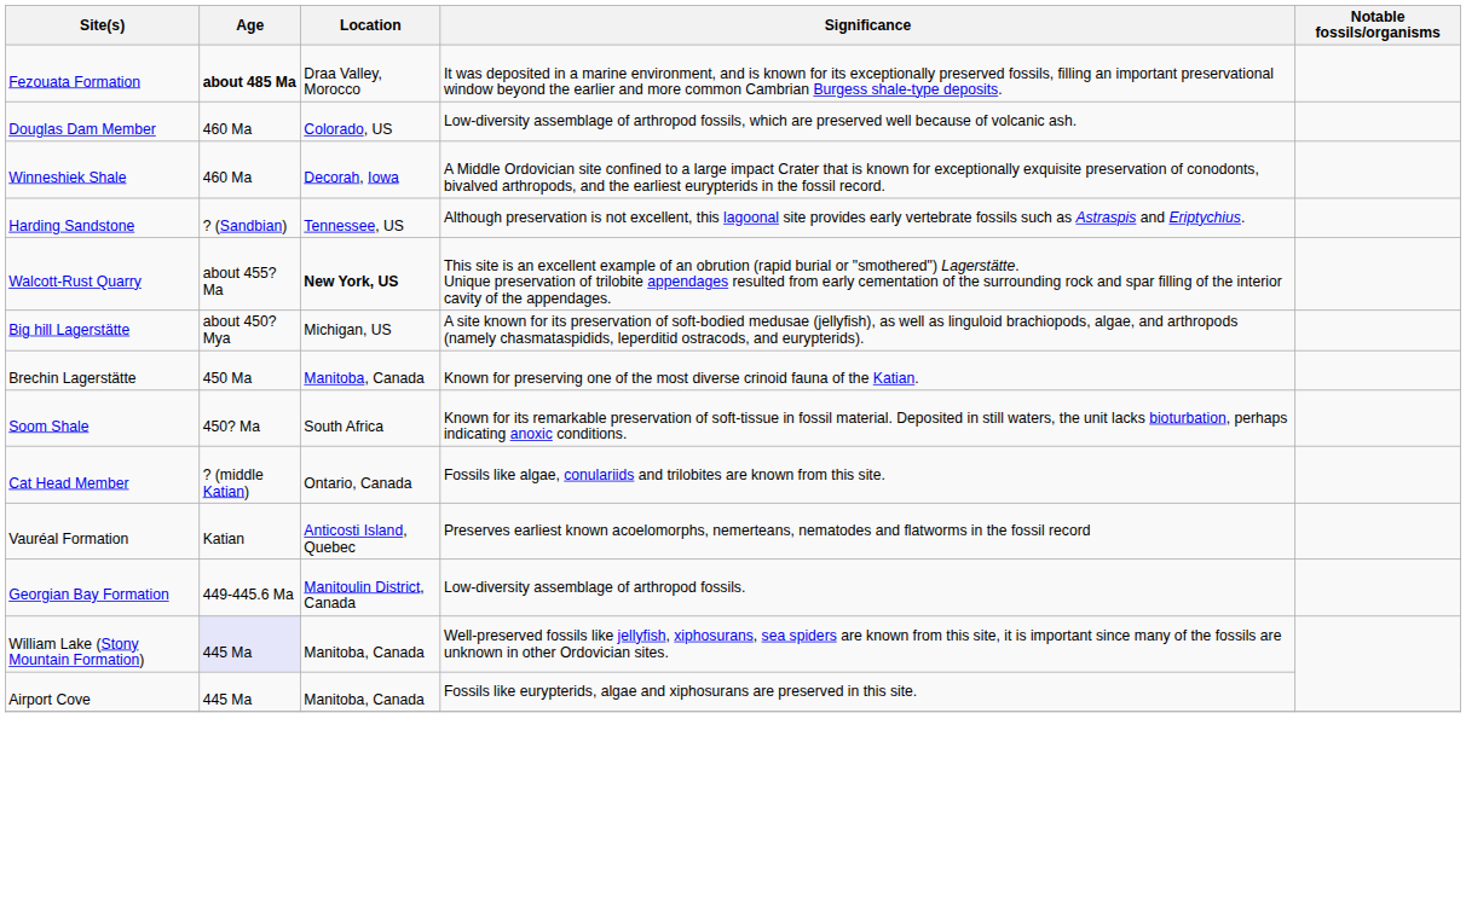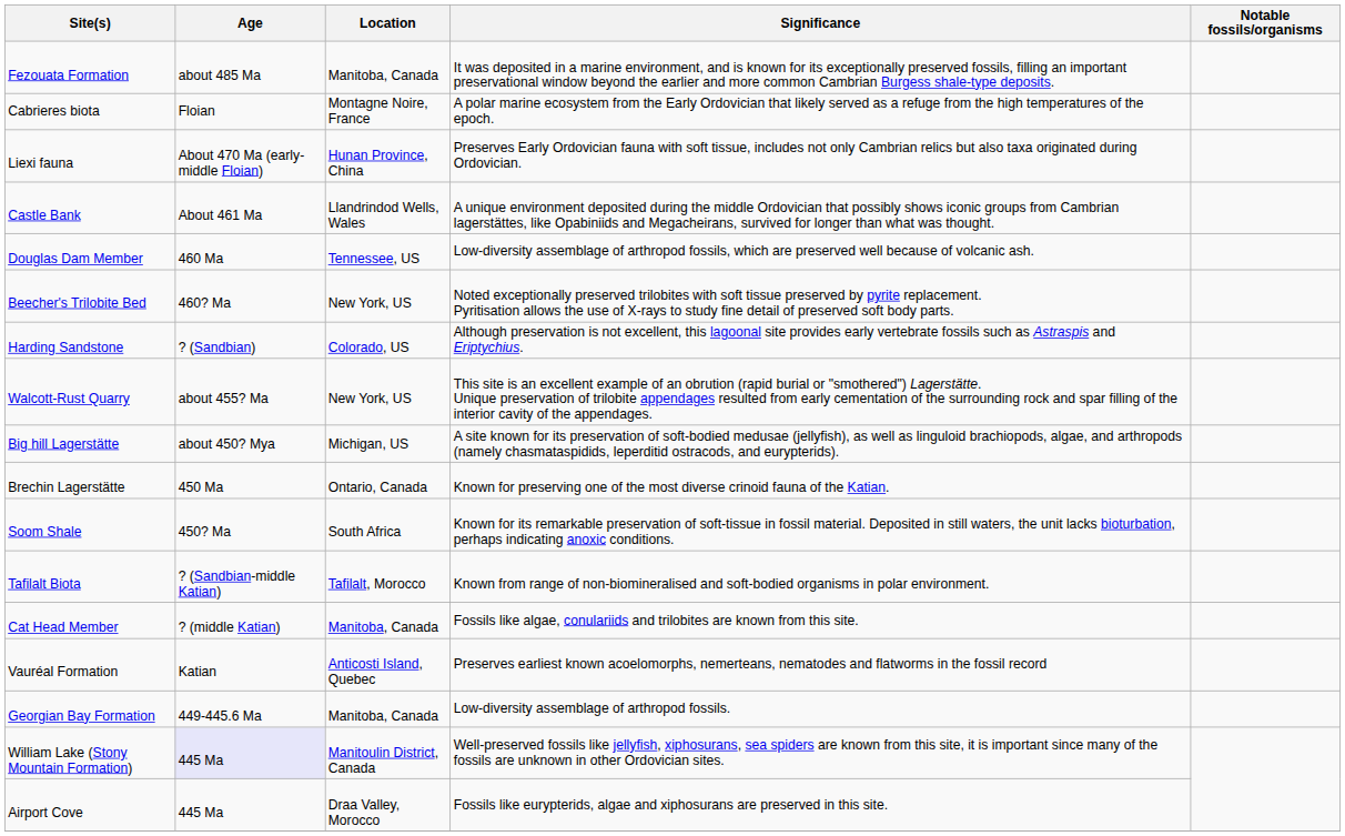 <table class="wikitable" align="center" width="100%">
 <tr>
 <th>Site(s)</th>
 <th>Age</th>
 <th>Location</th>
 <th>Significance</th>
 <th>Notable fossils/organisms</th>
 </tr>
 <tr>
 <td><br><a href='#'>Fezouata Formation</a></td>
-<td><strong><br>about 485 Ma</strong></td>
-<td><br>Draa Valley, Morocco</td>
+<td><br>about 485 Ma</td>
+<td><br>Manitoba, Canada</td>
 <td><br>It was deposited in a marine environment, and is known for its exceptionally preserved fossils, filling an important preservational window beyond the earlier and more common Cambrian <a href='#'>Burgess shale-type deposits</a>.</td>
+<td><br></td>
+</tr>
+<tr>
+<td>Cabrieres biota</td>
+<td>Floian</td>
+<td>Montagne Noire, France</td>
+<td>A polar marine ecosystem from the Early Ordovician that likely served as a refuge from the high temperatures of the epoch.</td>
+<td></td>
+</tr>
+<tr>
+<td><br>Liexi fauna</td>
+<td><br>About 470 Ma (early-middle <a href='#'>Floian</a>)</td>
+<td><br><a href='#'>Hunan Province</a>, China</td>
+<td>Preserves Early Ordovician fauna with soft tissue, includes not only Cambrian relics but also taxa originated during Ordovician.</td>
+<td></td>
+</tr>
+<tr>
+<td><br><a href='#'>Castle Bank</a></td>
+<td><br>About 461 Ma</td>
+<td><br>Llandrindod Wells, Wales</td>
+<td><br>A unique environment deposited during the middle Ordovician that possibly shows iconic groups from Cambrian lagerstättes, like Opabiniids and Megacheirans, survived for longer than what was thought.</td>
 <td><br></td>
 </tr>
 <tr>
 <td><br><a href='#'>Douglas Dam Member</a></td>
 <td><br>460 Ma</td>
-<td><br><a href='#'>Colorado</a>, US</td>
+<td><br><a href='#'>Tennessee</a>, US</td>
 <td>Low-diversity assemblage of arthropod fossils, which are preserved well because of volcanic ash.</td>
 <td><br></td>
 </tr>
 <tr>
-<td><br><a href='#'>Winneshiek Shale</a></td>
-<td><br>460 Ma</td>
-<td><br><a href='#'>Decorah</a>, <a href='#'>Iowa</a></td>
-<td><br>A Middle Ordovician site confined to a large impact Crater that is known for exceptionally exquisite preservation of conodonts, bivalved arthropods, and the earliest eurypterids in the fossil record.</td>
-<td></td>
+<td><br><a href='#'>Beecher's Trilobite Bed</a></td>
+<td><br>460? Ma</td>
+<td><br>New York, US</td>
+<td><br>Noted exceptionally preserved trilobites with soft tissue preserved by <a href='#'>pyrite</a> replacement.<br> Pyritisation allows the use of X-rays to study fine detail of preserved soft body parts.</td>
+<td><br></td>
 </tr>
 <tr>
 <td><br><a href='#'>Harding Sandstone</a></td>
 <td><br>? (<a href='#'>Sandbian</a>)</td>
-<td><br><a href='#'>Tennessee</a>, US</td>
+<td><br><a href='#'>Colorado</a>, US</td>
 <td>Although preservation is not excellent, this <a href='#'>lagoonal</a> site provides early vertebrate fossils such as <em><a href='#'>Astraspis</a></em> and <em><a href='#'>Eriptychius</a></em>.</td>
 <td><br></td>
 </tr>
 <tr>
 <td><br><a href='#'>Walcott-Rust Quarry</a></td>
 <td><br>about 455? Ma</td>
-<td><strong><br>New York, US</strong></td>
+<td><br>New York, US</td>
 <td><br>This site is an excellent example of an obrution (rapid burial or "smothered") <em>Lagerstätte</em>.<br> Unique preservation of trilobite <a href='#'>appendages</a> resulted from early cementation of the surrounding rock and spar filling of the interior cavity of the appendages.</td>
 <td><br></td>
 </tr>
 <tr>
 <td><a href='#'>Big hill Lagerstätte</a></td>
 <td>about 450? Mya</td>
 <td>Michigan, US</td>
 <td>A site known for its preservation of soft-bodied medusae (jellyfish), as well as linguloid brachiopods, algae, and arthropods (namely chasmataspidids, leperditid ostracods, and eurypterids).</td>
 <td></td>
 </tr>
 <tr>
 <td><br>Brechin Lagerstätte</td>
 <td><br>450 Ma</td>
-<td><br><a href='#'>Manitoba</a>, Canada</td>
+<td><br>Ontario, Canada</td>
 <td><br>Known for preserving one of the most diverse crinoid fauna of the <a href='#'>Katian</a>.</td>
 <td></td>
 </tr>
 <tr>
 <td><br><a href='#'>Soom Shale</a></td>
 <td><br>450? Ma</td>
 <td><br>South Africa</td>
 <td><br>Known for its remarkable preservation of soft-tissue in fossil material. Deposited in still waters, the unit lacks <a href='#'>bioturbation</a>, perhaps indicating <a href='#'>anoxic</a> conditions.</td>
 <td><br></td>
 </tr>
 <tr>
+<td><br><a href='#'>Tafilalt Biota</a></td>
+<td><br>? (<a href='#'>Sandbian</a>-middle <a href='#'>Katian</a>)</td>
+<td><br><a href='#'>Tafilalt</a>, Morocco</td>
+<td><br>Known from range of non-biomineralised and soft-bodied organisms in polar environment.</td>
+<td><br></td>
+</tr>
+<tr>
 <td><br><a href='#'>Cat Head Member</a></td>
 <td><br>? (middle <a href='#'>Katian</a>)</td>
-<td><br>Ontario, Canada</td>
+<td><br><a href='#'>Manitoba</a>, Canada</td>
 <td>Fossils like algae, <a href='#'>conulariids</a> and trilobites are known from this site.</td>
 <td></td>
 </tr>
 <tr>
 <td><br>Vauréal Formation</td>
 <td><br>Katian</td>
 <td><br><a href='#'>Anticosti Island</a>, Quebec</td>
 <td>Preserves earliest known acoelomorphs, nemerteans, nematodes and flatworms in the fossil record</td>
 <td></td>
 </tr>
 <tr>
 <td><br><a href='#'>Georgian Bay Formation</a></td>
 <td><br>449-445.6 Ma</td>
-<td><br><a href='#'>Manitoulin District</a>, Canada</td>
+<td><br>Manitoba, Canada</td>
 <td>Low-diversity assemblage of arthropod fossils.</td>
 <td><br></td>
 </tr>
 <tr>
 <td><br>William Lake (<a href='#'>Stony Mountain Formation</a>)</td>
 <td style="background: lavender;"><br>445 Ma</td>
-<td><br>Manitoba, Canada</td>
+<td><br><a href='#'>Manitoulin District</a>, Canada</td>
 <td>Well-preserved fossils like <a href='#'>jellyfish</a>, <a href='#'>xiphosurans</a>, <a href='#'>sea spiders</a> are known from this site, it is important since many of the fossils are unknown in other Ordovician sites.</td>
 <td rowspan="2"><br></td>
 </tr>
 <tr>
 <td><br>Airport Cove</td>
 <td><br>445 Ma</td>
-<td><br>Manitoba, Canada</td>
+<td><br>Draa Valley, Morocco</td>
 <td>Fossils like eurypterids, algae and xiphosurans are preserved in this site.</td>
 </tr>
 <tr>
 </tr>
 </table>
